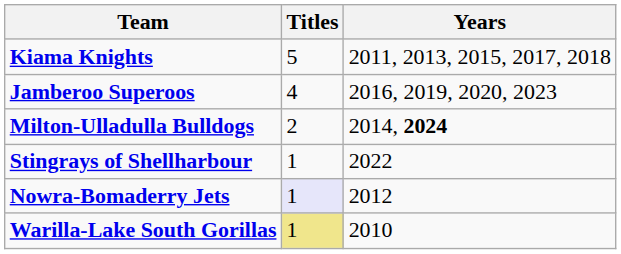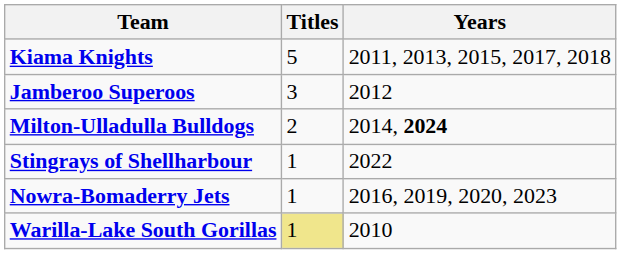 <table class="wikitable sortable">
 <tr>
 <th>Team</th>
 <th>Titles</th>
 <th>Years</th>
 </tr>
 <tr>
 <td><strong> <a href='#'>Kiama Knights</a></strong></td>
 <td>5</td>
 <td>2011, 2013, 2015, 2017, 2018</td>
 </tr>
 <tr>
 <td><strong> <a href='#'>Jamberoo Superoos</a></strong></td>
-<td>4</td>
-<td>2016, 2019, 2020, 2023</td>
+<td>3</td>
+<td>2012</td>
 </tr>
 <tr>
 <td><strong> <a href='#'>Milton-Ulladulla Bulldogs</a></strong></td>
 <td>2</td>
 <td>2014, <strong>2024</strong></td>
 </tr>
 <tr>
 <td><strong> <a href='#'>Stingrays of Shellharbour</a></strong></td>
 <td>1</td>
 <td>2022</td>
 </tr>
 <tr>
 <td><strong> <a href='#'>Nowra-Bomaderry Jets</a></strong></td>
-<td style="background: lavender;">1</td>
-<td>2012</td>
+<td>1</td>
+<td>2016, 2019, 2020, 2023</td>
 </tr>
 <tr>
 <td><strong> <a href='#'>Warilla-Lake South Gorillas</a></strong></td>
 <td style="background: khaki;">1</td>
 <td>2010</td>
 </tr>
 </table>
